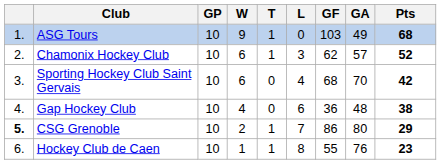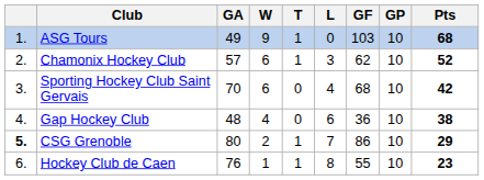 <table class="wikitable">
 <tr>
 <th width="30"></th>
 <th width="200">Club</th>
-<th width="30">GP</th>
+<th width="30">GA</th>
 <th width="30">W</th>
 <th width="30">T</th>
 <th width="30">L</th>
 <th width="30">GF</th>
-<th width="30">GA</th>
+<th width="30">GP</th>
 <th width="70">Pts</th>
 </tr>
 <tr bgcolor="#BCD2EE" align="center">
 <td>1.</td>
 <td align="left"><a href='#'>ASG Tours</a></td>
-<td>10</td>
+<td>49</td>
 <td>9</td>
 <td>1</td>
 <td>0</td>
 <td>103</td>
-<td>49</td>
+<td>10</td>
 <td><strong>68</strong></td>
 </tr>
 <tr bgcolor="#FFFFFF" align="center">
 <td>2.</td>
 <td align="left"><a href='#'>Chamonix Hockey Club</a></td>
-<td>10</td>
+<td>57</td>
 <td>6</td>
 <td>1</td>
 <td>3</td>
 <td>62</td>
-<td>57</td>
+<td>10</td>
 <td><strong>52</strong></td>
 </tr>
 <tr bgcolor="#FFFFFF" align="center">
 <td>3.</td>
 <td align="left"><a href='#'>Sporting Hockey Club Saint Gervais</a></td>
-<td>10</td>
+<td>70</td>
 <td>6</td>
 <td>0</td>
 <td>4</td>
 <td>68</td>
-<td>70</td>
+<td>10</td>
 <td><strong>42</strong></td>
 </tr>
 <tr bgcolor="#FFFFFF" align="center">
 <td>4.</td>
 <td align="left"><a href='#'>Gap Hockey Club</a></td>
-<td>10</td>
+<td>48</td>
 <td>4</td>
 <td>0</td>
 <td>6</td>
 <td>36</td>
-<td>48</td>
+<td>10</td>
 <td><strong>38</strong></td>
 </tr>
 <tr bgcolor="#FFFFFF" align="center">
 <td><strong>5.</strong></td>
 <td align="left"><a href='#'>CSG Grenoble</a></td>
-<td>10</td>
+<td>80</td>
 <td>2</td>
 <td>1</td>
 <td>7</td>
 <td>86</td>
-<td>80</td>
+<td>10</td>
 <td><strong>29</strong></td>
 </tr>
 <tr bgcolor="#FFFFFF" align="center">
 <td>6.</td>
 <td align="left"><a href='#'>Hockey Club de Caen</a></td>
-<td>10</td>
+<td>76</td>
 <td>1</td>
 <td>1</td>
 <td>8</td>
 <td>55</td>
-<td>76</td>
+<td>10</td>
 <td><strong>23</strong></td>
 </tr>
 </table>
